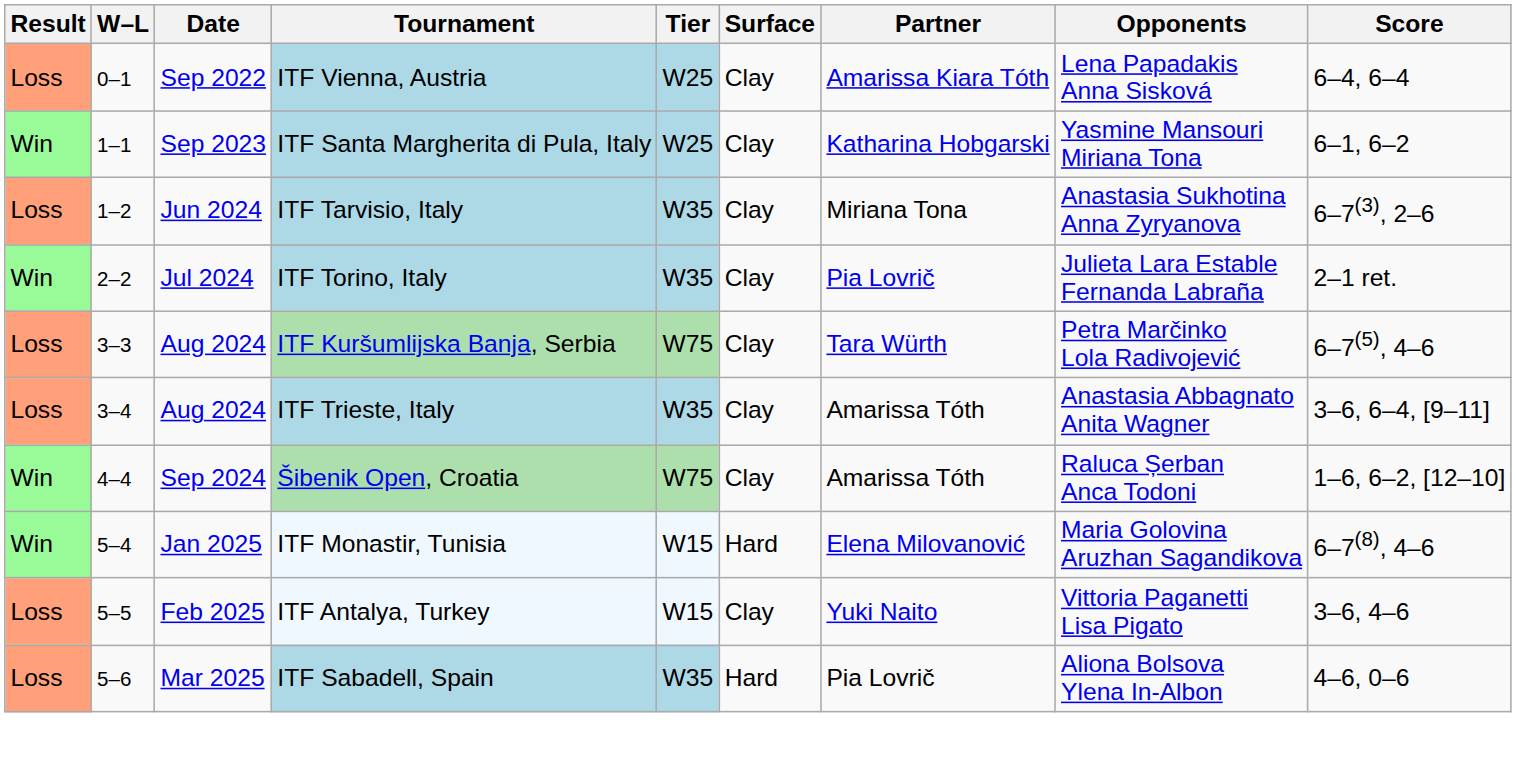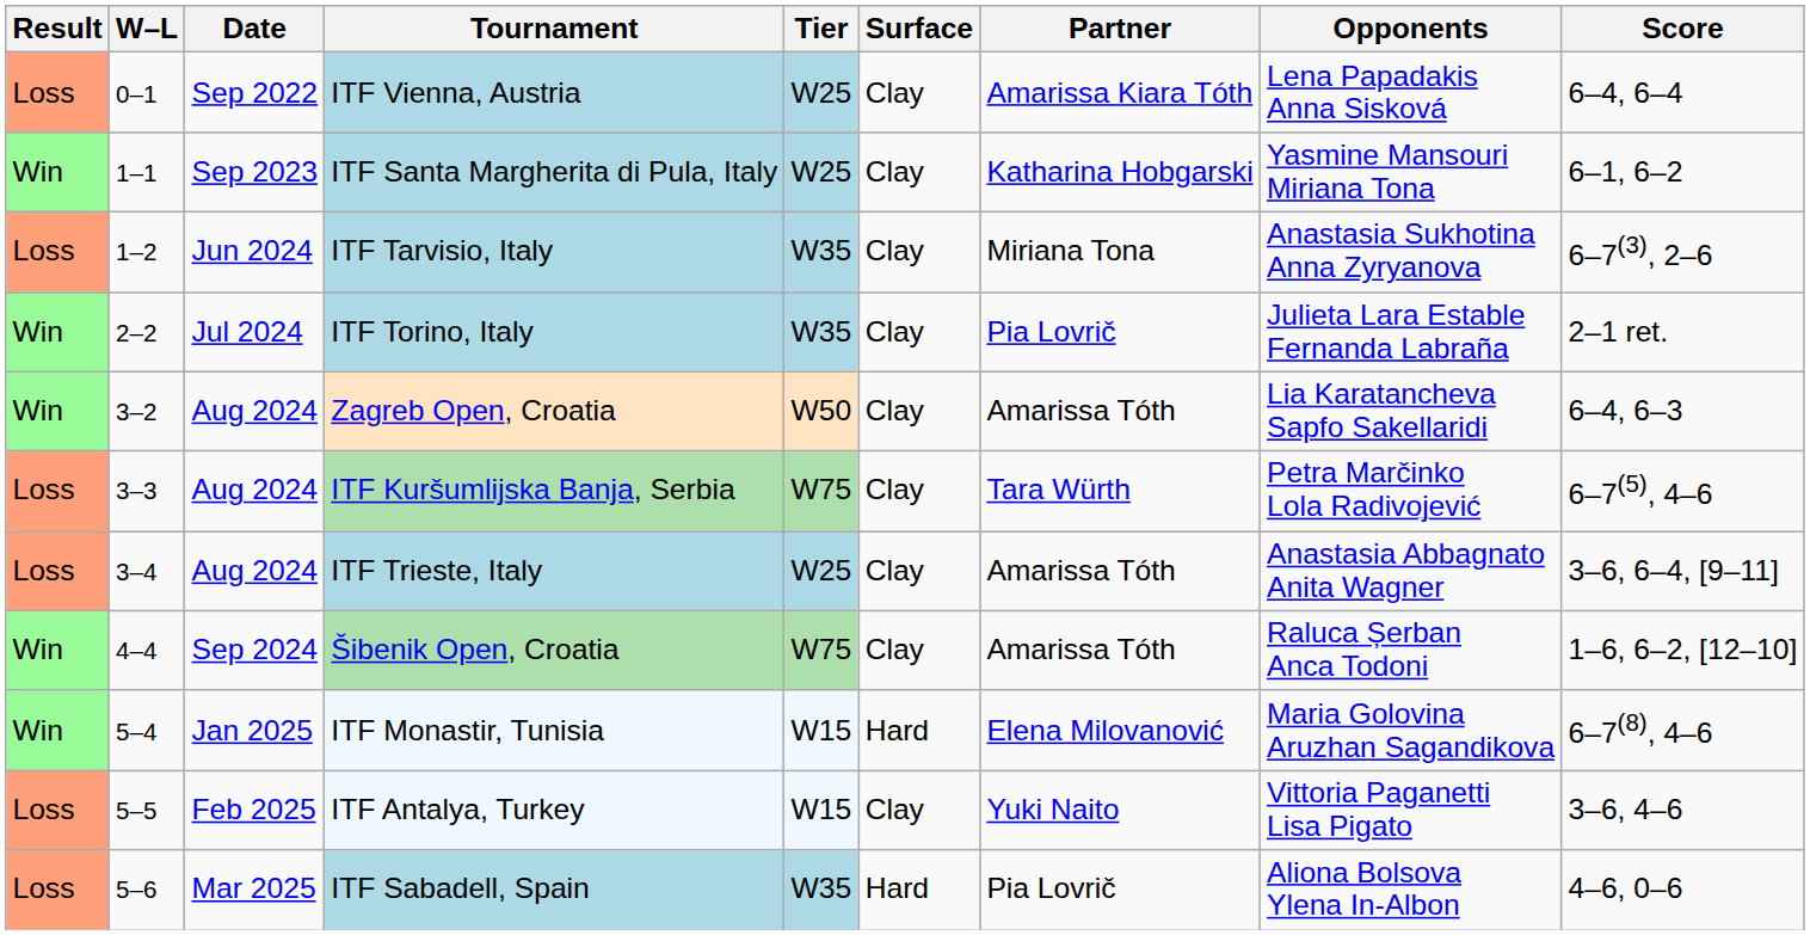 <table class="sortable wikitable">
 <tr>
 <th>Result</th>
 <th class="unsortable">W–L</th>
 <th>Date</th>
 <th>Tournament</th>
 <th>Tier</th>
 <th>Surface</th>
 <th>Partner</th>
 <th>Opponents</th>
 <th class="unsortable">Score</th>
 </tr>
 <tr>
 <td style="background:#ffa07a;">Loss</td>
 <td><small>0–1</small></td>
 <td><a href='#'>Sep 2022</a></td>
 <td style="background:lightblue;">ITF Vienna, Austria</td>
 <td style="background:lightblue;">W25</td>
 <td>Clay</td>
 <td> <a href='#'>Amarissa Kiara Tóth</a></td>
 <td> <a href='#'>Lena Papadakis</a> <br>  <a href='#'>Anna Sisková</a></td>
 <td>6–4, 6–4</td>
 </tr>
 <tr>
 <td style="background:#98fb98;">Win</td>
 <td><small>1–1</small></td>
 <td><a href='#'>Sep 2023</a></td>
 <td style="background:lightblue;">ITF Santa Margherita di Pula, Italy</td>
 <td style="background:lightblue;">W25</td>
 <td>Clay</td>
 <td> <a href='#'>Katharina Hobgarski</a></td>
 <td> <a href='#'>Yasmine Mansouri</a> <br>  <a href='#'>Miriana Tona</a></td>
 <td>6–1, 6–2</td>
 </tr>
 <tr>
 <td style="background:#ffa07a;">Loss</td>
 <td><small>1–2</small></td>
 <td><a href='#'>Jun 2024</a></td>
 <td style="background:lightblue;">ITF Tarvisio, Italy</td>
 <td style="background:lightblue;">W35</td>
 <td>Clay</td>
 <td> Miriana Tona</td>
 <td> <a href='#'>Anastasia Sukhotina</a> <br>  <a href='#'>Anna Zyryanova</a></td>
 <td>6–7<sup>(3)</sup>, 2–6</td>
 </tr>
 <tr>
 <td style="background:#98fb98;">Win</td>
 <td><small>2–2</small></td>
 <td><a href='#'>Jul 2024</a></td>
 <td style="background:lightblue;">ITF Torino, Italy</td>
 <td style="background:lightblue;">W35</td>
 <td>Clay</td>
 <td> <a href='#'>Pia Lovrič</a></td>
 <td> <a href='#'>Julieta Lara Estable</a> <br>  <a href='#'>Fernanda Labraña</a></td>
 <td>2–1 ret.</td>
 </tr>
 <tr>
+<td style="background:#98fb98;">Win</td>
+<td><small>3–2</small></td>
+<td><a href='#'>Aug 2024</a></td>
+<td style="background:#ffe4c4;"><a href='#'>Zagreb Open</a>, Croatia</td>
+<td style="background:#ffe4c4;">W50</td>
+<td>Clay</td>
+<td> Amarissa Tóth</td>
+<td> <a href='#'>Lia Karatancheva</a><br> <a href='#'>Sapfo Sakellaridi</a></td>
+<td>6–4, 6–3</td>
+</tr>
+<tr>
 <td style="background:#ffa07a;">Loss</td>
 <td><small>3–3</small></td>
 <td><a href='#'>Aug 2024</a></td>
 <td style="background:#addfad;"><a href='#'>ITF Kuršumlijska Banja</a>, Serbia</td>
 <td style="background:#addfad;">W75</td>
 <td>Clay</td>
 <td> <a href='#'>Tara Würth</a></td>
 <td> <a href='#'>Petra Marčinko</a><br> <a href='#'>Lola Radivojević</a></td>
 <td>6–7<sup>(5)</sup>, 4–6</td>
 </tr>
 <tr>
 <td style="background:#ffa07a;">Loss</td>
 <td><small>3–4</small></td>
 <td><a href='#'>Aug 2024</a></td>
 <td style=background:lightblue;>ITF Trieste, Italy</td>
-<td style=background:lightblue;>W35</td>
+<td style="background:lightblue;">W25</td>
 <td>Clay</td>
 <td> Amarissa Tóth</td>
 <td> <a href='#'>Anastasia Abbagnato</a> <br>  <a href='#'>Anita Wagner</a></td>
 <td>3–6, 6–4, [9–11]</td>
 </tr>
 <tr>
 <td style="background:#98fb98;">Win</td>
 <td><small>4–4</small></td>
 <td><a href='#'>Sep 2024</a></td>
 <td style="background:#addfad;"><a href='#'>Šibenik Open</a>, Croatia</td>
 <td style="background:#addfad;">W75</td>
 <td>Clay</td>
 <td> Amarissa Tóth</td>
 <td> <a href='#'>Raluca Șerban</a> <br>  <a href='#'>Anca Todoni</a></td>
 <td>1–6, 6–2, [12–10]</td>
 </tr>
 <tr>
 <td style="background:#98fb98;">Win</td>
 <td><small>5–4</small></td>
 <td><a href='#'>Jan 2025</a></td>
 <td style="background:#f0f8ff;">ITF Monastir, Tunisia</td>
 <td style="background:#f0f8ff;">W15</td>
 <td>Hard</td>
 <td> <a href='#'>Elena Milovanović</a></td>
 <td> <a href='#'>Maria Golovina</a> <br>  <a href='#'>Aruzhan Sagandikova</a></td>
 <td>6–7<sup>(8)</sup>, 4–6</td>
 </tr>
 <tr>
 <td style="background:#ffa07a;">Loss</td>
 <td><small>5–5</small></td>
 <td><a href='#'>Feb 2025</a></td>
 <td style="background:#f0f8ff;">ITF Antalya, Turkey</td>
 <td style="background:#f0f8ff;">W15</td>
 <td>Clay</td>
 <td> <a href='#'>Yuki Naito</a></td>
 <td> <a href='#'>Vittoria Paganetti</a> <br>  <a href='#'>Lisa Pigato</a></td>
 <td>3–6, 4–6</td>
 </tr>
 <tr>
 <td style="background:#ffa07a;">Loss</td>
 <td><small>5–6</small></td>
 <td><a href='#'>Mar 2025</a></td>
 <td style="background:lightblue;">ITF Sabadell, Spain</td>
 <td style="background:lightblue;">W35</td>
 <td>Hard</td>
 <td> Pia Lovrič</td>
 <td> <a href='#'>Aliona Bolsova</a> <br>  <a href='#'>Ylena In-Albon</a></td>
 <td>4–6, 0–6</td>
 </tr>
 </table>
